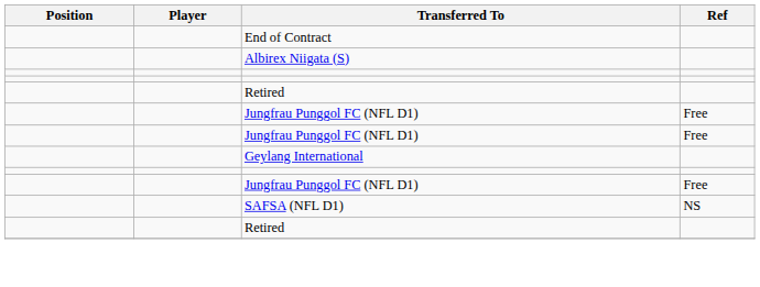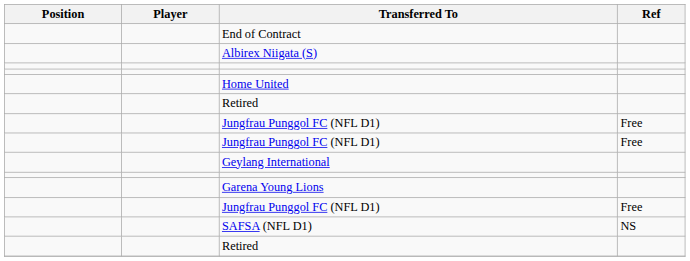 <table class="wikitable sortable" style="width:70%; text-align:center; font-size:100%; text-align:left;">
 <tr>
 <th><strong>Position</strong></th>
 <th><strong>Player</strong></th>
 <th><strong>Transferred To</strong></th>
 <th><strong>Ref</strong></th>
 </tr>
 <tr>
 <td></td>
 <td></td>
 <td>End of Contract</td>
 <td></td>
 </tr>
 <tr>
 <td></td>
 <td></td>
 <td> <a href='#'>Albirex Niigata (S)</a></td>
 <td></td>
 </tr>
 <tr>
 <td></td>
 <td></td>
 <td></td>
 <td></td>
 </tr>
 <tr>
 <td></td>
 <td></td>
 <td></td>
+<td></td>
+</tr>
+<tr>
+<td></td>
+<td></td>
+<td> <a href='#'>Home United</a></td>
 <td></td>
 </tr>
 <tr>
 <td></td>
 <td></td>
 <td>Retired</td>
 <td></td>
 </tr>
 <tr>
 <td></td>
 <td></td>
 <td> <a href='#'>Jungfrau Punggol FC</a> (NFL D1)</td>
 <td>Free </td>
 </tr>
 <tr>
 <td></td>
 <td></td>
 <td> <a href='#'>Jungfrau Punggol FC</a> (NFL D1)</td>
 <td>Free </td>
 </tr>
 <tr>
 <td></td>
 <td></td>
 <td> <a href='#'>Geylang International</a></td>
 <td></td>
 </tr>
 <tr>
 <td></td>
 <td></td>
 <td></td>
 <td></td>
 </tr>
 <tr>
 <td></td>
 <td></td>
+<td> <a href='#'>Garena Young Lions</a></td>
+<td></td>
+</tr>
+<tr>
+<td></td>
+<td></td>
 <td> <a href='#'>Jungfrau Punggol FC</a> (NFL D1)</td>
 <td>Free </td>
 </tr>
 <tr>
 <td></td>
 <td></td>
 <td> <a href='#'>SAFSA</a> (NFL D1)</td>
 <td>NS</td>
 </tr>
 <tr>
 <td></td>
 <td></td>
 <td>Retired</td>
 <td></td>
 </tr>
 <tr>
 </tr>
 </table>
